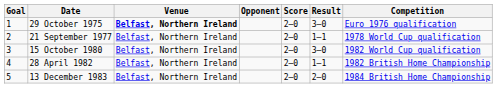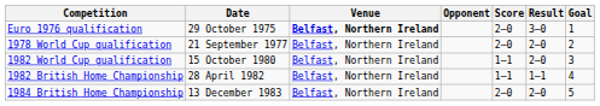 <table class="wikitable">
 <tr>
-<th>Goal</th>
+<th>Competition</th>
 <th>Date</th>
 <th>Venue</th>
 <th>Opponent</th>
 <th>Score</th>
 <th>Result</th>
-<th>Competition</th>
+<th>Goal</th>
 </tr>
 <tr>
-<td>1</td>
+<td><a href='#'>Euro 1976 qualification</a></td>
 <td>29 October 1975</td>
 <td><strong><a href='#'>Belfast</a>, Northern Ireland</strong></td>
 <td></td>
 <td>2–0</td>
 <td>3–0</td>
-<td><a href='#'>Euro 1976 qualification</a></td>
+<td>1</td>
 </tr>
 <tr>
-<td>2</td>
+<td><a href='#'>1978 World Cup qualification</a></td>
 <td>21 September 1977</td>
 <td><a href='#'>Belfast</a>, Northern Ireland</td>
 <td></td>
 <td>2–0</td>
-<td>1–1</td>
-<td><a href='#'>1978 World Cup qualification</a></td>
+<td>2–0</td>
+<td>2</td>
 </tr>
 <tr>
-<td>3</td>
+<td><a href='#'>1982 World Cup qualification</a></td>
 <td>15 October 1980</td>
 <td><a href='#'>Belfast</a>, Northern Ireland</td>
 <td></td>
+<td>1–1</td>
 <td>2–0</td>
-<td>3–0</td>
-<td><a href='#'>1982 World Cup qualification</a></td>
+<td>3</td>
 </tr>
 <tr>
-<td>4</td>
+<td><a href='#'>1982 British Home Championship</a></td>
 <td>28 April 1982</td>
 <td><a href='#'>Belfast</a>, Northern Ireland</td>
 <td></td>
-<td>2–0</td>
 <td>1–1</td>
-<td><a href='#'>1982 British Home Championship</a></td>
+<td>1–1</td>
+<td>4</td>
 </tr>
 <tr>
-<td>5</td>
+<td><a href='#'>1984 British Home Championship</a></td>
 <td>13 December 1983</td>
 <td><a href='#'>Belfast</a>, Northern Ireland</td>
 <td></td>
 <td>2–0</td>
 <td>2–0</td>
-<td><a href='#'>1984 British Home Championship</a></td>
+<td>5</td>
 </tr>
 </table>
